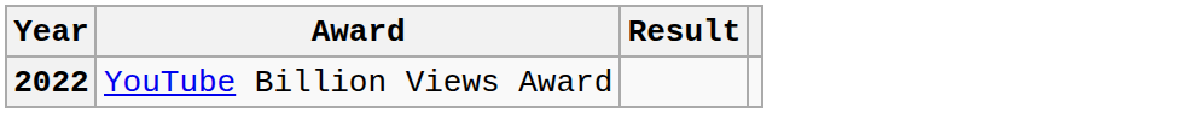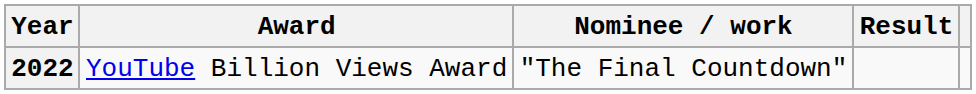 <table class="wikitable plainrowheaders">
 <tr>
 <th scope="col">Year</th>
 <th scope="col">Award</th>
+<th scope="col">Nominee / work</th>
 <th scope="col">Result</th>
 <th scope="col"></th>
 </tr>
 <tr>
 <th scope="row">2022</th>
 <td><a href='#'>YouTube</a> Billion Views Award</td>
+<td>"The Final Countdown"</td>
 <td></td>
 <td></td>
 </tr>
 </table>
